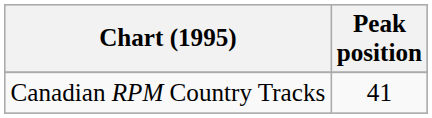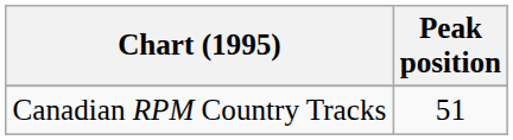 <table class="wikitable sortable">
 <tr>
 <th align="left">Chart (1995)</th>
 <th align="center">Peak<br>position</th>
 </tr>
 <tr>
 </tr>
 <tr>
 <td align="left">Canadian <em>RPM</em> Country Tracks</td>
-<td align="center">41</td>
+<td align="center">51</td>
 </tr>
 </table>
